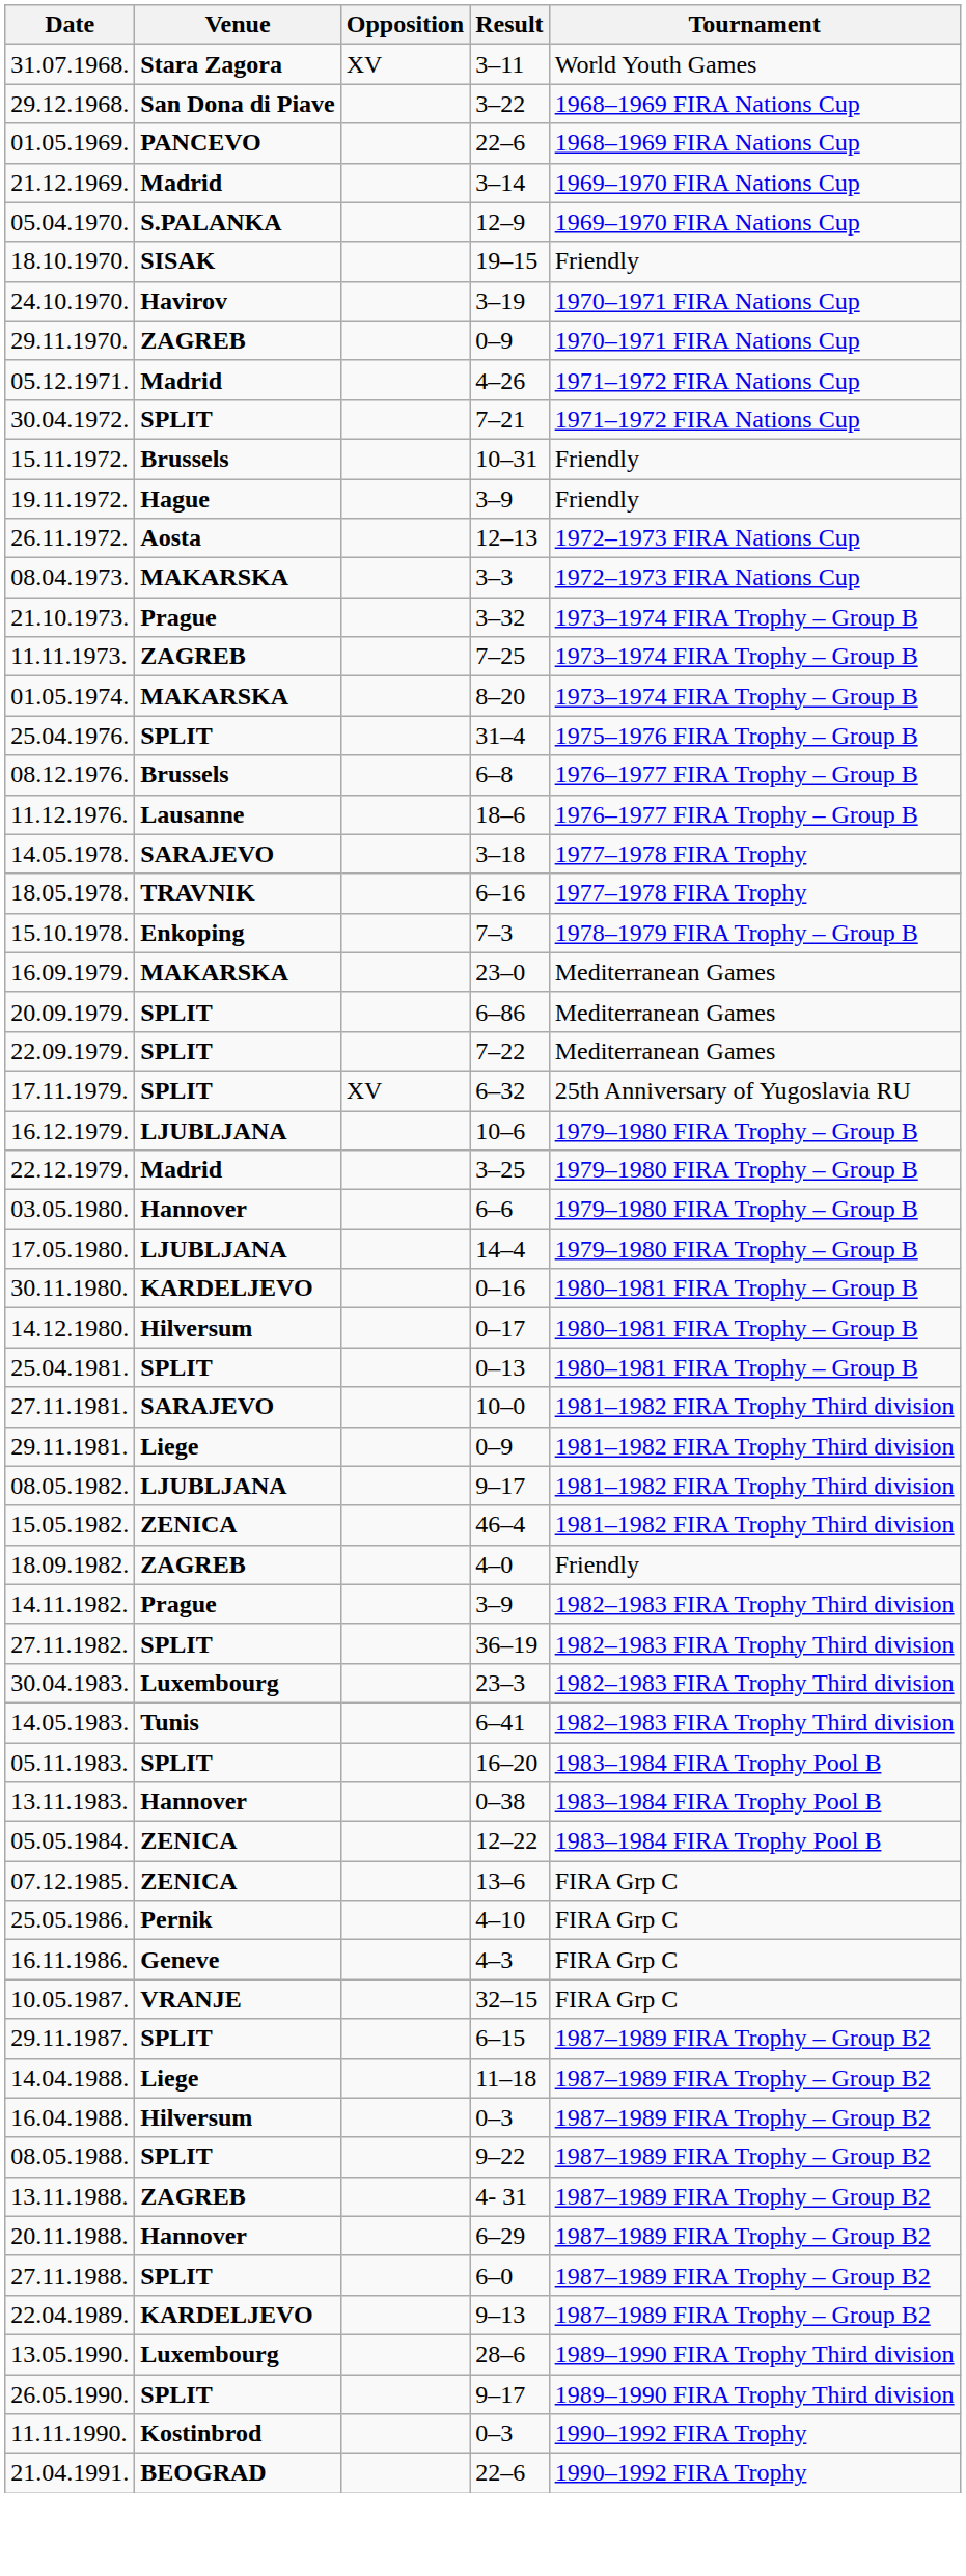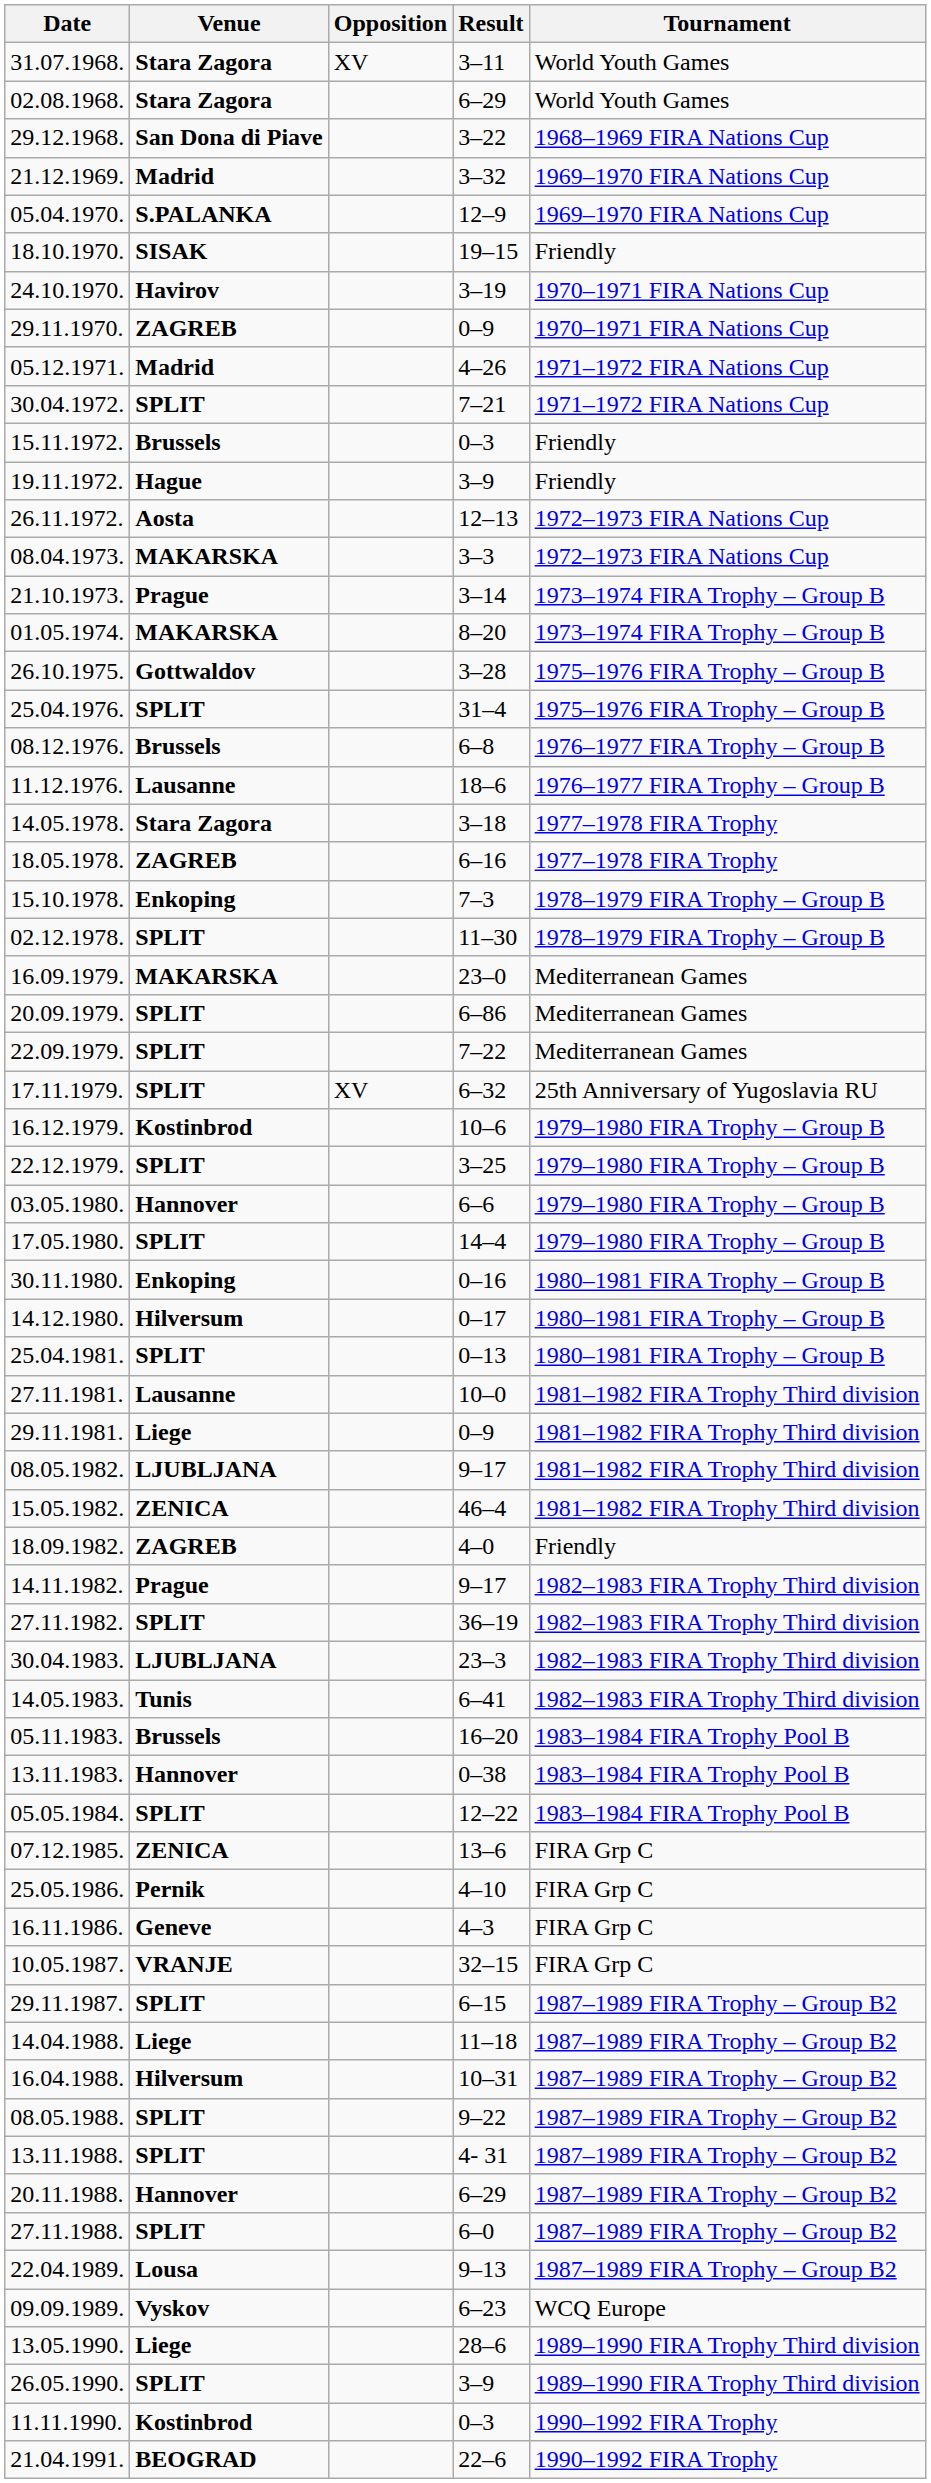 <table class="wikitable">
 <tr align="left">
 <th>Date</th>
 <th>Venue</th>
 <th>Opposition</th>
 <th>Result</th>
 <th>Tournament</th>
 </tr>
 <tr>
 <td>31.07.1968.</td>
 <td><strong>Stara Zagora</strong></td>
 <td>XV</td>
 <td>3–11</td>
 <td>World Youth Games</td>
 </tr>
 <tr>
+<td>02.08.1968.</td>
+<td><strong>Stara Zagora</strong></td>
+<td></td>
+<td>6–29</td>
+<td>World Youth Games</td>
+</tr>
+<tr>
 <td>29.12.1968.</td>
 <td><strong>San Dona di Piave</strong></td>
 <td></td>
 <td>3–22</td>
 <td><a href='#'>1968–1969 FIRA Nations Cup</a></td>
 </tr>
 <tr>
-<td>01.05.1969.</td>
-<td><strong>PANCEVO</strong></td>
-<td></td>
-<td>22–6</td>
-<td><a href='#'>1968–1969 FIRA Nations Cup</a></td>
-</tr>
-<tr>
 <td>21.12.1969.</td>
 <td><strong>Madrid</strong></td>
 <td></td>
-<td>3–14</td>
+<td>3–32</td>
 <td><a href='#'>1969–1970 FIRA Nations Cup</a></td>
 </tr>
 <tr>
 <td>05.04.1970.</td>
 <td><strong>S.PALANKA</strong></td>
 <td></td>
 <td>12–9</td>
 <td><a href='#'>1969–1970 FIRA Nations Cup</a></td>
 </tr>
 <tr>
 <td>18.10.1970.</td>
 <td><strong>SISAK</strong></td>
 <td></td>
 <td>19–15</td>
 <td>Friendly</td>
 </tr>
 <tr>
 <td>24.10.1970.</td>
 <td><strong>Havirov</strong></td>
 <td></td>
 <td>3–19</td>
 <td><a href='#'>1970–1971 FIRA Nations Cup</a></td>
 </tr>
 <tr>
 <td>29.11.1970.</td>
 <td><strong>ZAGREB</strong></td>
 <td></td>
 <td>0–9</td>
 <td><a href='#'>1970–1971 FIRA Nations Cup</a></td>
 </tr>
 <tr>
 <td>05.12.1971.</td>
 <td><strong>Madrid</strong></td>
 <td></td>
 <td>4–26</td>
 <td><a href='#'>1971–1972 FIRA Nations Cup</a></td>
 </tr>
 <tr>
 <td>30.04.1972.</td>
 <td><strong>SPLIT</strong></td>
 <td></td>
 <td>7–21</td>
 <td><a href='#'>1971–1972 FIRA Nations Cup</a></td>
 </tr>
 <tr>
 <td>15.11.1972.</td>
 <td><strong>Brussels</strong></td>
 <td></td>
-<td>10–31</td>
+<td>0–3</td>
 <td>Friendly</td>
 </tr>
 <tr>
 <td>19.11.1972.</td>
 <td><strong>Hague</strong></td>
 <td></td>
 <td>3–9</td>
 <td>Friendly</td>
 </tr>
 <tr>
 <td>26.11.1972.</td>
 <td><strong>Aosta</strong></td>
 <td></td>
 <td>12–13</td>
 <td><a href='#'>1972–1973 FIRA Nations Cup</a></td>
 </tr>
 <tr>
 <td>08.04.1973.</td>
 <td><strong>MAKARSKA</strong></td>
 <td></td>
 <td>3–3</td>
 <td><a href='#'>1972–1973 FIRA Nations Cup</a></td>
 </tr>
 <tr>
 <td>21.10.1973.</td>
 <td><strong>Prague</strong></td>
 <td></td>
-<td>3–32</td>
-<td><a href='#'>1973–1974 FIRA Trophy – Group B</a></td>
-</tr>
-<tr>
-<td>11.11.1973.</td>
-<td><strong>ZAGREB</strong></td>
-<td></td>
-<td>7–25</td>
+<td>3–14</td>
 <td><a href='#'>1973–1974 FIRA Trophy – Group B</a></td>
 </tr>
 <tr>
 <td>01.05.1974.</td>
 <td><strong>MAKARSKA</strong></td>
 <td></td>
 <td>8–20</td>
 <td><a href='#'>1973–1974 FIRA Trophy – Group B</a></td>
+</tr>
+<tr>
+<td>26.10.1975.</td>
+<td><strong>Gottwaldov</strong></td>
+<td></td>
+<td>3–28</td>
+<td><a href='#'>1975–1976 FIRA Trophy – Group B</a></td>
 </tr>
 <tr>
 <td>25.04.1976.</td>
 <td><strong>SPLIT</strong></td>
 <td></td>
 <td>31–4</td>
 <td><a href='#'>1975–1976 FIRA Trophy – Group B</a></td>
 </tr>
 <tr>
 <td>08.12.1976.</td>
 <td><strong>Brussels</strong></td>
 <td></td>
 <td>6–8</td>
 <td><a href='#'>1976–1977 FIRA Trophy – Group B</a></td>
 </tr>
 <tr>
 <td>11.12.1976.</td>
 <td><strong>Lausanne</strong></td>
 <td></td>
 <td>18–6</td>
 <td><a href='#'>1976–1977 FIRA Trophy – Group B</a></td>
 </tr>
 <tr>
 <td>14.05.1978.</td>
-<td><strong>SARAJEVO</strong></td>
+<td><strong>Stara Zagora</strong></td>
 <td></td>
 <td>3–18</td>
 <td><a href='#'>1977–1978 FIRA Trophy</a></td>
 </tr>
 <tr>
 <td>18.05.1978.</td>
-<td><strong>TRAVNIK</strong></td>
+<td><strong>ZAGREB</strong></td>
 <td></td>
 <td>6–16</td>
 <td><a href='#'>1977–1978 FIRA Trophy</a></td>
 </tr>
 <tr>
 <td>15.10.1978.</td>
 <td><strong>Enkoping</strong></td>
 <td></td>
 <td>7–3</td>
+<td><a href='#'>1978–1979 FIRA Trophy – Group B</a></td>
+</tr>
+<tr>
+<td>02.12.1978.</td>
+<td><strong>SPLIT</strong></td>
+<td></td>
+<td>11–30</td>
 <td><a href='#'>1978–1979 FIRA Trophy – Group B</a></td>
 </tr>
 <tr>
 <td>16.09.1979.</td>
 <td><strong>MAKARSKA</strong></td>
 <td></td>
 <td>23–0</td>
 <td>Mediterranean Games</td>
 </tr>
 <tr>
 <td>20.09.1979.</td>
 <td><strong>SPLIT</strong></td>
 <td></td>
 <td>6–86</td>
 <td>Mediterranean Games</td>
 </tr>
 <tr>
 <td>22.09.1979.</td>
 <td><strong>SPLIT</strong></td>
 <td></td>
 <td>7–22</td>
 <td>Mediterranean Games</td>
 </tr>
 <tr>
 <td>17.11.1979.</td>
 <td><strong>SPLIT</strong></td>
 <td>XV</td>
 <td>6–32</td>
 <td>25th Anniversary of Yugoslavia RU</td>
 </tr>
 <tr>
 <td>16.12.1979.</td>
-<td><strong>LJUBLJANA</strong></td>
+<td><strong>Kostinbrod</strong></td>
 <td></td>
 <td>10–6</td>
 <td><a href='#'>1979–1980 FIRA Trophy – Group B</a></td>
 </tr>
 <tr>
 <td>22.12.1979.</td>
-<td><strong>Madrid</strong></td>
+<td><strong>SPLIT</strong></td>
 <td></td>
 <td>3–25</td>
 <td><a href='#'>1979–1980 FIRA Trophy – Group B</a></td>
 </tr>
 <tr>
 <td>03.05.1980.</td>
 <td><strong>Hannover</strong></td>
 <td></td>
 <td>6–6</td>
 <td><a href='#'>1979–1980 FIRA Trophy – Group B</a></td>
 </tr>
 <tr>
 <td>17.05.1980.</td>
-<td><strong>LJUBLJANA</strong></td>
+<td><strong>SPLIT</strong></td>
 <td></td>
 <td>14–4</td>
 <td><a href='#'>1979–1980 FIRA Trophy – Group B</a></td>
 </tr>
 <tr>
 <td>30.11.1980.</td>
-<td><strong>KARDELJEVO</strong></td>
+<td><strong>Enkoping</strong></td>
 <td></td>
 <td>0–16</td>
 <td><a href='#'>1980–1981 FIRA Trophy – Group B</a></td>
 </tr>
 <tr>
 <td>14.12.1980.</td>
 <td><strong>Hilversum</strong></td>
 <td></td>
 <td>0–17</td>
 <td><a href='#'>1980–1981 FIRA Trophy – Group B</a></td>
 </tr>
 <tr>
 <td>25.04.1981.</td>
 <td><strong>SPLIT</strong></td>
 <td></td>
 <td>0–13</td>
 <td><a href='#'>1980–1981 FIRA Trophy – Group B</a></td>
 </tr>
 <tr>
 <td>27.11.1981.</td>
-<td><strong>SARAJEVO</strong></td>
+<td><strong>Lausanne</strong></td>
 <td></td>
 <td>10–0</td>
 <td><a href='#'>1981–1982 FIRA Trophy Third division</a></td>
 </tr>
 <tr>
 <td>29.11.1981.</td>
 <td><strong>Liege</strong></td>
 <td></td>
 <td>0–9</td>
 <td><a href='#'>1981–1982 FIRA Trophy Third division</a></td>
 </tr>
 <tr>
 <td>08.05.1982.</td>
 <td><strong>LJUBLJANA</strong></td>
 <td></td>
 <td>9–17</td>
 <td><a href='#'>1981–1982 FIRA Trophy Third division</a></td>
 </tr>
 <tr>
 <td>15.05.1982.</td>
 <td><strong>ZENICA</strong></td>
 <td></td>
 <td>46–4</td>
 <td><a href='#'>1981–1982 FIRA Trophy Third division</a></td>
 </tr>
 <tr>
 <td>18.09.1982.</td>
 <td><strong>ZAGREB</strong></td>
 <td></td>
 <td>4–0</td>
 <td>Friendly</td>
 </tr>
 <tr>
 <td>14.11.1982.</td>
 <td><strong>Prague</strong></td>
 <td></td>
-<td>3–9</td>
+<td>9–17</td>
 <td><a href='#'>1982–1983 FIRA Trophy Third division</a></td>
 </tr>
 <tr>
 <td>27.11.1982.</td>
 <td><strong>SPLIT</strong></td>
 <td></td>
 <td>36–19</td>
 <td><a href='#'>1982–1983 FIRA Trophy Third division</a></td>
 </tr>
 <tr>
 <td>30.04.1983.</td>
-<td><strong>Luxembourg</strong></td>
+<td><strong>LJUBLJANA</strong></td>
 <td></td>
 <td>23–3</td>
 <td><a href='#'>1982–1983 FIRA Trophy Third division</a></td>
 </tr>
 <tr>
 <td>14.05.1983.</td>
 <td><strong>Tunis</strong></td>
 <td></td>
 <td>6–41</td>
 <td><a href='#'>1982–1983 FIRA Trophy Third division</a></td>
 </tr>
 <tr>
 <td>05.11.1983.</td>
-<td><strong>SPLIT</strong></td>
+<td><strong>Brussels</strong></td>
 <td></td>
 <td>16–20</td>
 <td><a href='#'>1983–1984 FIRA Trophy Pool B</a></td>
 </tr>
 <tr>
 <td>13.11.1983.</td>
 <td><strong>Hannover</strong></td>
 <td></td>
 <td>0–38</td>
 <td><a href='#'>1983–1984 FIRA Trophy Pool B</a></td>
 </tr>
 <tr>
 <td>05.05.1984.</td>
-<td><strong>ZENICA</strong></td>
+<td><strong>SPLIT</strong></td>
 <td></td>
 <td>12–22</td>
 <td><a href='#'>1983–1984 FIRA Trophy Pool B</a></td>
 </tr>
 <tr>
 <td>07.12.1985.</td>
 <td><strong>ZENICA</strong></td>
 <td></td>
 <td>13–6</td>
 <td>FIRA Grp C</td>
 </tr>
 <tr>
 <td>25.05.1986.</td>
 <td><strong>Pernik</strong></td>
 <td></td>
 <td>4–10</td>
 <td>FIRA Grp C</td>
 </tr>
 <tr>
 <td>16.11.1986.</td>
 <td><strong>Geneve</strong></td>
 <td></td>
 <td>4–3</td>
 <td>FIRA Grp C</td>
 </tr>
 <tr>
 <td>10.05.1987.</td>
 <td><strong>VRANJE</strong></td>
 <td></td>
 <td>32–15</td>
 <td>FIRA Grp C</td>
 </tr>
 <tr>
 <td>29.11.1987.</td>
 <td><strong>SPLIT</strong></td>
 <td></td>
 <td>6–15</td>
 <td><a href='#'>1987–1989 FIRA Trophy – Group B2</a></td>
 </tr>
 <tr>
 <td>14.04.1988.</td>
 <td><strong>Liege</strong></td>
 <td></td>
 <td>11–18</td>
 <td><a href='#'>1987–1989 FIRA Trophy – Group B2</a></td>
 </tr>
 <tr>
 <td>16.04.1988.</td>
 <td><strong>Hilversum</strong></td>
 <td></td>
-<td>0–3</td>
+<td>10–31</td>
 <td><a href='#'>1987–1989 FIRA Trophy – Group B2</a></td>
 </tr>
 <tr>
 <td>08.05.1988.</td>
 <td><strong>SPLIT</strong></td>
 <td></td>
 <td>9–22</td>
 <td><a href='#'>1987–1989 FIRA Trophy – Group B2</a></td>
 </tr>
 <tr>
 <td>13.11.1988.</td>
-<td><strong>ZAGREB</strong></td>
+<td><strong>SPLIT</strong></td>
 <td></td>
 <td>4- 31</td>
 <td><a href='#'>1987–1989 FIRA Trophy – Group B2</a></td>
 </tr>
 <tr>
 <td>20.11.1988.</td>
 <td><strong>Hannover</strong></td>
 <td></td>
 <td>6–29</td>
 <td><a href='#'>1987–1989 FIRA Trophy – Group B2</a></td>
 </tr>
 <tr>
 <td>27.11.1988.</td>
 <td><strong>SPLIT</strong></td>
 <td></td>
 <td>6–0</td>
 <td><a href='#'>1987–1989 FIRA Trophy – Group B2</a></td>
 </tr>
 <tr>
 <td>22.04.1989.</td>
-<td><strong>KARDELJEVO</strong></td>
+<td><strong>Lousa</strong></td>
 <td></td>
 <td>9–13</td>
 <td><a href='#'>1987–1989 FIRA Trophy – Group B2</a></td>
 </tr>
 <tr>
+<td>09.09.1989.</td>
+<td><strong>Vyskov</strong></td>
+<td></td>
+<td>6–23</td>
+<td>WCQ Europe</td>
+</tr>
+<tr>
 <td>13.05.1990.</td>
-<td><strong>Luxembourg</strong></td>
+<td><strong>Liege</strong></td>
 <td></td>
 <td>28–6</td>
 <td><a href='#'>1989–1990 FIRA Trophy Third division</a></td>
 </tr>
 <tr>
 <td>26.05.1990.</td>
 <td><strong>SPLIT</strong></td>
 <td></td>
-<td>9–17</td>
+<td>3–9</td>
 <td><a href='#'>1989–1990 FIRA Trophy Third division</a></td>
 </tr>
 <tr>
 <td>11.11.1990.</td>
 <td><strong>Kostinbrod</strong></td>
 <td></td>
 <td>0–3</td>
 <td><a href='#'>1990–1992 FIRA Trophy</a></td>
 </tr>
 <tr>
 <td>21.04.1991.</td>
 <td><strong>BEOGRAD</strong></td>
 <td></td>
 <td>22–6</td>
 <td><a href='#'>1990–1992 FIRA Trophy</a></td>
 </tr>
 </table>
